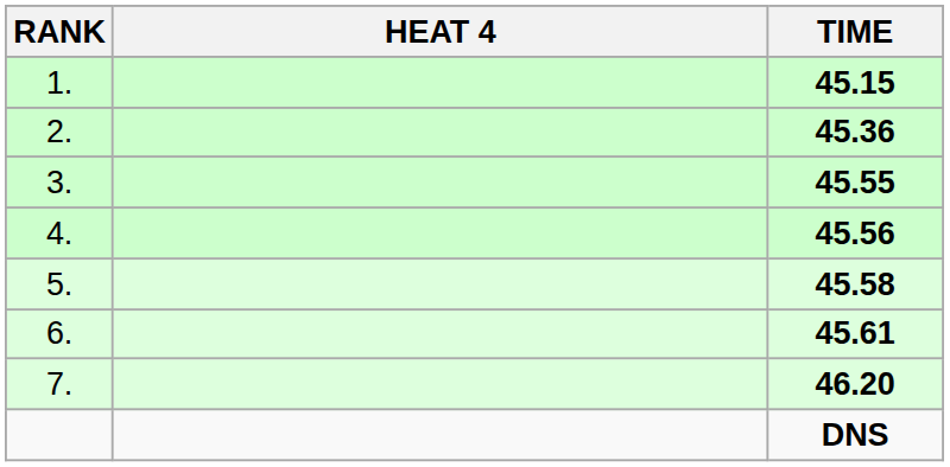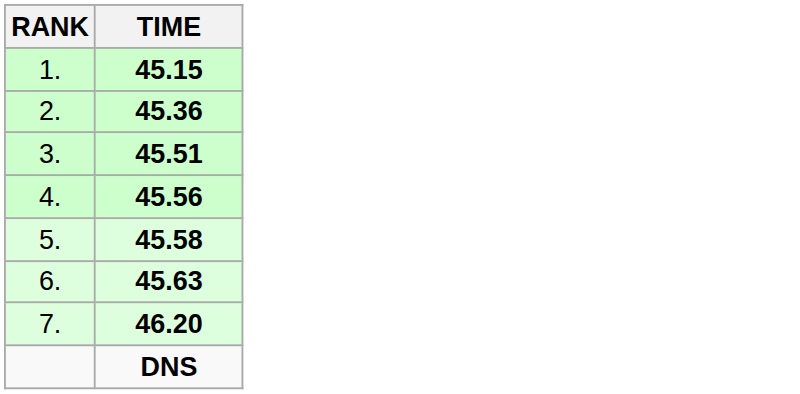 <table class="wikitable" style="border-collapse: collapse; font-size: 90%;">
 <tr>
 <th>RANK</th>
-<th style="width: 20em">HEAT 4</th>
 <th style="width: 5em">TIME</th>
 </tr>
 <tr style="background:#ccffcc;">
 <td align="center">1.</td>
-<td></td>
 <td align="center"><strong>45.15</strong></td>
 </tr>
 <tr style="background:#ccffcc;">
 <td align="center">2.</td>
-<td></td>
 <td align="center"><strong>45.36</strong></td>
 </tr>
 <tr style="background:#ccffcc;">
 <td align="center">3.</td>
-<td></td>
-<td align="center"><strong>45.55</strong></td>
+<td align="center"><strong>45.51</strong></td>
 </tr>
 <tr style="background:#ccffcc;">
 <td align="center">4.</td>
-<td></td>
 <td align="center"><strong>45.56</strong></td>
 </tr>
 <tr style="background:#ddffdd;">
 <td align="center">5.</td>
-<td></td>
 <td align="center"><strong>45.58</strong></td>
 </tr>
 <tr style="background:#ddffdd;">
 <td align="center">6.</td>
-<td></td>
-<td align="center"><strong>45.61</strong></td>
+<td align="center"><strong>45.63</strong></td>
 </tr>
 <tr style="background:#ddffdd;">
 <td align="center">7.</td>
-<td></td>
 <td align="center"><strong>46.20</strong></td>
 </tr>
 <tr>
 <td align="center"></td>
-<td></td>
 <td align="center"><strong>DNS</strong></td>
 </tr>
 </table>
